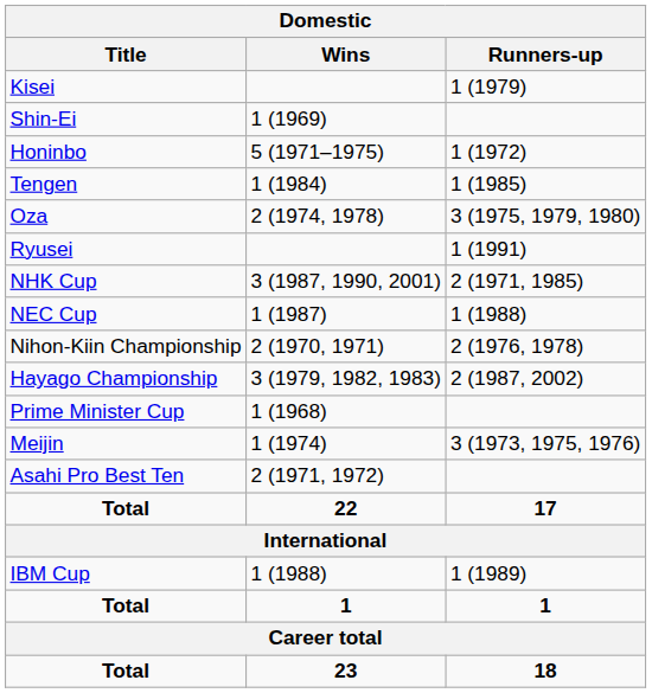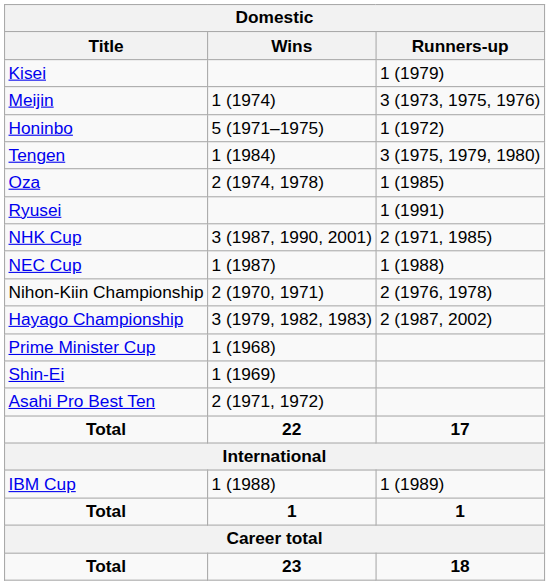 <table class="wikitable">
 <tr>
 <th colspan=3>Domestic</th>
 </tr>
 <tr>
 <th>Title</th>
 <th>Wins</th>
 <th>Runners-up</th>
 </tr>
 <tr>
 <td><a href='#'>Kisei</a></td>
 <td></td>
 <td>1 (1979)</td>
 </tr>
 <tr>
-<td><a href='#'>Shin-Ei</a></td>
-<td>1 (1969)</td>
-<td></td>
+<td><a href='#'>Meijin</a></td>
+<td>1 (1974)</td>
+<td>3 (1973, 1975, 1976)</td>
 </tr>
 <tr>
 <td><a href='#'>Honinbo</a></td>
 <td>5 (1971–1975)</td>
 <td>1 (1972)</td>
 </tr>
 <tr>
 <td><a href='#'>Tengen</a></td>
 <td>1 (1984)</td>
-<td>1 (1985)</td>
+<td>3 (1975, 1979, 1980)</td>
 </tr>
 <tr>
 <td><a href='#'>Oza</a></td>
 <td>2 (1974, 1978)</td>
-<td>3 (1975, 1979, 1980)</td>
+<td>1 (1985)</td>
 </tr>
 <tr>
 <td><a href='#'>Ryusei</a></td>
 <td></td>
 <td>1 (1991)</td>
 </tr>
 <tr>
 <td><a href='#'>NHK Cup</a></td>
 <td>3 (1987, 1990, 2001)</td>
 <td>2 (1971, 1985)</td>
 </tr>
 <tr>
 <td><a href='#'>NEC Cup</a></td>
 <td>1 (1987)</td>
 <td>1 (1988)</td>
 </tr>
 <tr>
 <td>Nihon-Kiin Championship</td>
 <td>2 (1970, 1971)</td>
 <td>2 (1976, 1978)</td>
 </tr>
 <tr>
 <td><a href='#'>Hayago Championship</a></td>
 <td>3 (1979, 1982, 1983)</td>
 <td>2 (1987, 2002)</td>
 </tr>
 <tr>
 <td><a href='#'>Prime Minister Cup</a></td>
 <td>1 (1968)</td>
 <td></td>
 </tr>
 <tr>
-<td><a href='#'>Meijin</a></td>
-<td>1 (1974)</td>
-<td>3 (1973, 1975, 1976)</td>
+<td><a href='#'>Shin-Ei</a></td>
+<td>1 (1969)</td>
+<td></td>
 </tr>
 <tr>
 <td><a href='#'>Asahi Pro Best Ten</a></td>
 <td>2 (1971, 1972)</td>
 <td></td>
 </tr>
 <tr align="center">
 <td><strong>Total</strong></td>
 <td><strong>22</strong></td>
 <td><strong>17</strong></td>
 </tr>
 <tr>
 <th colspan=3>International</th>
 </tr>
 <tr>
 <td><a href='#'>IBM Cup</a></td>
 <td>1 (1988)</td>
 <td>1 (1989)</td>
 </tr>
 <tr align="center">
 <td><strong>Total</strong></td>
 <td><strong>1</strong></td>
 <td><strong>1</strong></td>
 </tr>
 <tr>
 <th colspan=3>Career total</th>
 </tr>
 <tr align="center">
 <td><strong>Total</strong></td>
 <td><strong>23</strong></td>
 <td><strong>18</strong></td>
 </tr>
 </table>
